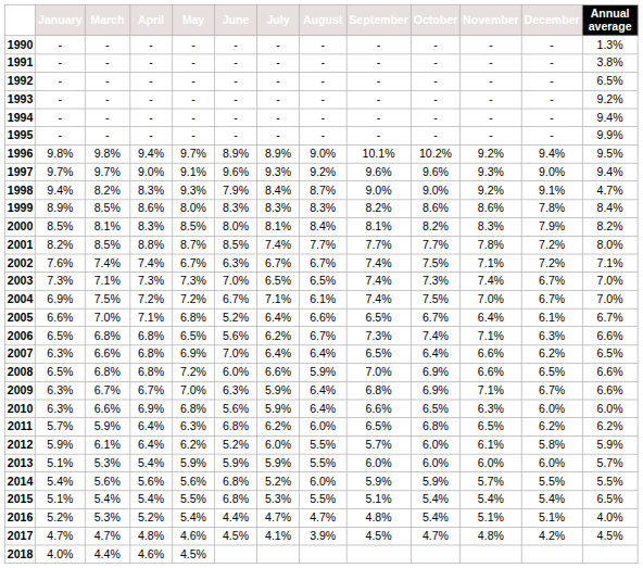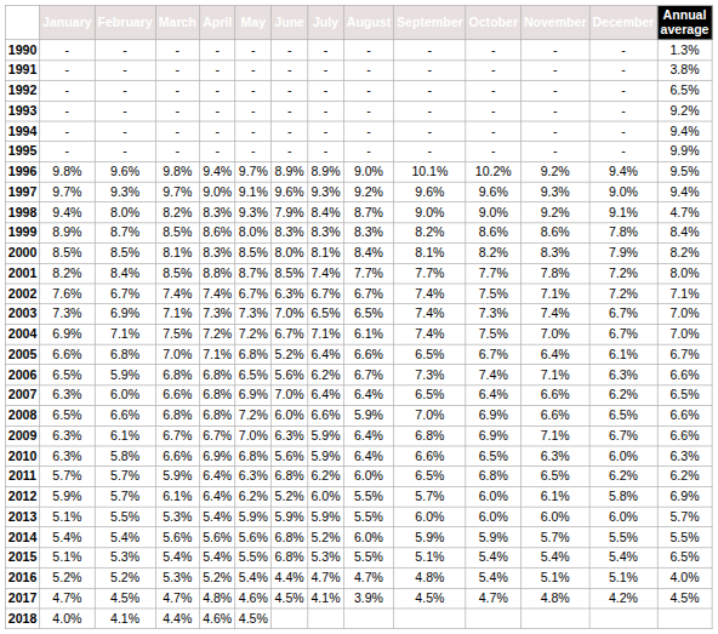 <table class="wikitable" style="width:100%; margin:auto; background:#ffffff;">
 <tr>
 <th style="background:#FFFFFF; color:#FFFFFF;" width="35px"></th>
 <th style="background:#E7E0DE; color:#FFFFFF;" width="60px">January</th>
+<th style="background:#E7E0DE; color:#FFFFFF;" width="60px">February</th>
 <th style="background:#E7E0DE; color:#FFFFFF;" width="60px">March</th>
 <th style="background:#E7E0DE; color:#FFFFFF;" width="60px">April</th>
 <th style="background:#E7E0DE; color:#FFFFFF;" width="60px">May</th>
 <th style="background:#E7E0DE; color:#FFFFFF;" width="60px">June</th>
 <th style="background:#E7E0DE; color:#FFFFFF;" width="60px">July</th>
 <th style="background:#E7E0DE; color:#FFFFFF;" width="60px">August</th>
 <th style="background:#E7E0DE; color:#FFFFFF;" width="60px">September</th>
 <th style="background:#E7E0DE; color:#FFFFFF;" width="60px">October</th>
 <th style="background:#E7E0DE; color:#FFFFFF;" width="60px">November</th>
 <th style="background:#E7E0DE; color:#FFFFFF;" width="60px">December</th>
 <th style="background:#000000; color:#FFFFFF;" width="75px">Annual average</th>
 </tr>
 <tr align="center">
 <td><strong>1990</strong></td>
+<td>-</td>
 <td>-</td>
 <td>-</td>
 <td>-</td>
 <td>-</td>
 <td>-</td>
 <td>-</td>
 <td>-</td>
 <td>-</td>
 <td>-</td>
 <td>-</td>
 <td>-</td>
 <td>1.3%</td>
 </tr>
 <tr align="center">
 <td><strong>1991</strong></td>
 <td>-</td>
 <td>-</td>
 <td>-</td>
 <td>-</td>
 <td>-</td>
 <td>-</td>
 <td>-</td>
 <td>-</td>
 <td>-</td>
 <td>-</td>
 <td>-</td>
+<td>-</td>
 <td> 3.8%</td>
 </tr>
 <tr align="center">
 <td><strong>1992</strong></td>
+<td>-</td>
 <td>-</td>
 <td>-</td>
 <td>-</td>
 <td>-</td>
 <td>-</td>
 <td>-</td>
 <td>-</td>
 <td>-</td>
 <td>-</td>
 <td>-</td>
 <td>-</td>
 <td> 6.5%</td>
 </tr>
 <tr align="center">
 <td><strong>1993</strong></td>
 <td>-</td>
 <td>-</td>
 <td>-</td>
 <td>-</td>
 <td>-</td>
 <td>-</td>
 <td>-</td>
 <td>-</td>
 <td>-</td>
 <td>-</td>
 <td>-</td>
+<td>-</td>
 <td> 9.2%</td>
 </tr>
 <tr align="center">
 <td><strong>1994</strong></td>
+<td>-</td>
 <td>-</td>
 <td>-</td>
 <td>-</td>
 <td>-</td>
 <td>-</td>
 <td>-</td>
 <td>-</td>
 <td>-</td>
 <td>-</td>
 <td>-</td>
 <td>-</td>
 <td> 9.4%</td>
 </tr>
 <tr align="center">
 <td><strong>1995</strong></td>
 <td>-</td>
 <td>-</td>
 <td>-</td>
 <td>-</td>
 <td>-</td>
 <td>-</td>
 <td>-</td>
 <td>-</td>
 <td>-</td>
 <td>-</td>
 <td>-</td>
+<td>-</td>
 <td> 9.9%</td>
 </tr>
 <tr align="center">
 <td><strong>1996</strong></td>
 <td>9.8%</td>
+<td>9.6%</td>
 <td>9.8%</td>
 <td>9.4%</td>
 <td>9.7%</td>
 <td>8.9%</td>
 <td>8.9%</td>
 <td>9.0%</td>
 <td>10.1%</td>
 <td>10.2%</td>
 <td>9.2%</td>
 <td>9.4%</td>
 <td> 9.5%</td>
 </tr>
 <tr align="center">
 <td><strong>1997</strong></td>
 <td>9.7%</td>
+<td>9.3%</td>
 <td>9.7%</td>
 <td>9.0%</td>
 <td>9.1%</td>
 <td>9.6%</td>
 <td>9.3%</td>
 <td>9.2%</td>
 <td>9.6%</td>
 <td>9.6%</td>
 <td>9.3%</td>
 <td>9.0%</td>
 <td> 9.4%</td>
 </tr>
 <tr align="center">
 <td><strong>1998</strong></td>
 <td>9.4%</td>
+<td>8.0%</td>
 <td>8.2%</td>
 <td>8.3%</td>
 <td>9.3%</td>
 <td>7.9%</td>
 <td>8.4%</td>
 <td>8.7%</td>
 <td>9.0%</td>
 <td>9.0%</td>
 <td>9.2%</td>
 <td>9.1%</td>
 <td> 4.7%</td>
 </tr>
 <tr align="center">
 <td><strong>1999</strong></td>
 <td>8.9%</td>
+<td>8.7%</td>
 <td>8.5%</td>
 <td>8.6%</td>
 <td>8.0%</td>
 <td>8.3%</td>
 <td>8.3%</td>
 <td>8.3%</td>
 <td>8.2%</td>
 <td>8.6%</td>
 <td>8.6%</td>
 <td>7.8%</td>
 <td> 8.4%</td>
 </tr>
 <tr align="center">
 <td><strong>2000</strong></td>
+<td>8.5%</td>
 <td>8.5%</td>
 <td>8.1%</td>
 <td>8.3%</td>
 <td>8.5%</td>
 <td>8.0%</td>
 <td>8.1%</td>
 <td>8.4%</td>
 <td>8.1%</td>
 <td>8.2%</td>
 <td>8.3%</td>
 <td>7.9%</td>
 <td> 8.2%</td>
 </tr>
 <tr align="center">
 <td><strong>2001</strong></td>
 <td>8.2%</td>
+<td>8.4%</td>
 <td>8.5%</td>
 <td>8.8%</td>
 <td>8.7%</td>
 <td>8.5%</td>
 <td>7.4%</td>
 <td>7.7%</td>
 <td>7.7%</td>
 <td>7.7%</td>
 <td>7.8%</td>
 <td>7.2%</td>
 <td> 8.0%</td>
 </tr>
 <tr align="center">
 <td><strong>2002</strong></td>
 <td>7.6%</td>
+<td>6.7%</td>
 <td>7.4%</td>
 <td>7.4%</td>
 <td>6.7%</td>
 <td>6.3%</td>
 <td>6.7%</td>
 <td>6.7%</td>
 <td>7.4%</td>
 <td>7.5%</td>
 <td>7.1%</td>
 <td>7.2%</td>
 <td> 7.1%</td>
 </tr>
 <tr align="center">
 <td><strong>2003</strong></td>
 <td>7.3%</td>
+<td>6.9%</td>
 <td>7.1%</td>
 <td>7.3%</td>
 <td>7.3%</td>
 <td>7.0%</td>
 <td>6.5%</td>
 <td>6.5%</td>
 <td>7.4%</td>
 <td>7.3%</td>
 <td>7.4%</td>
 <td>6.7%</td>
 <td> 7.0%</td>
 </tr>
 <tr align="center">
 <td><strong>2004</strong></td>
 <td>6.9%</td>
+<td>7.1%</td>
 <td>7.5%</td>
 <td>7.2%</td>
 <td>7.2%</td>
 <td>6.7%</td>
 <td>7.1%</td>
 <td>6.1%</td>
 <td>7.4%</td>
 <td>7.5%</td>
 <td>7.0%</td>
 <td>6.7%</td>
 <td>7.0%</td>
 </tr>
 <tr align="center">
 <td><strong>2005</strong></td>
 <td>6.6%</td>
+<td>6.8%</td>
 <td>7.0%</td>
 <td>7.1%</td>
 <td>6.8%</td>
 <td>5.2%</td>
 <td>6.4%</td>
 <td>6.6%</td>
 <td>6.5%</td>
 <td>6.7%</td>
 <td>6.4%</td>
 <td>6.1%</td>
 <td> 6.7%</td>
 </tr>
 <tr align="center">
 <td><strong>2006</strong></td>
 <td>6.5%</td>
+<td>5.9%</td>
 <td>6.8%</td>
 <td>6.8%</td>
 <td>6.5%</td>
 <td>5.6%</td>
 <td>6.2%</td>
 <td>6.7%</td>
 <td>7.3%</td>
 <td>7.4%</td>
 <td>7.1%</td>
 <td>6.3%</td>
 <td> 6.6%</td>
 </tr>
 <tr align="center">
 <td><strong>2007</strong></td>
 <td>6.3%</td>
+<td>6.0%</td>
 <td>6.6%</td>
 <td>6.8%</td>
 <td>6.9%</td>
 <td>7.0%</td>
 <td>6.4%</td>
 <td>6.4%</td>
 <td>6.5%</td>
 <td>6.4%</td>
 <td>6.6%</td>
 <td>6.2%</td>
 <td> 6.5%</td>
 </tr>
 <tr align="center">
 <td><strong>2008</strong></td>
 <td>6.5%</td>
+<td>6.6%</td>
 <td>6.8%</td>
 <td>6.8%</td>
 <td>7.2%</td>
 <td>6.0%</td>
 <td>6.6%</td>
 <td>5.9%</td>
 <td>7.0%</td>
 <td>6.9%</td>
 <td>6.6%</td>
 <td>6.5%</td>
 <td> 6.6%</td>
 </tr>
 <tr align="center">
 <td><strong>2009</strong></td>
 <td>6.3%</td>
+<td>6.1%</td>
 <td>6.7%</td>
 <td>6.7%</td>
 <td>7.0%</td>
 <td>6.3%</td>
 <td>5.9%</td>
 <td>6.4%</td>
 <td>6.8%</td>
 <td>6.9%</td>
 <td>7.1%</td>
 <td>6.7%</td>
 <td>6.6%</td>
 </tr>
 <tr align="center">
 <td><strong>2010</strong></td>
 <td>6.3%</td>
+<td>5.8%</td>
 <td>6.6%</td>
 <td>6.9%</td>
 <td>6.8%</td>
 <td>5.6%</td>
 <td>5.9%</td>
 <td>6.4%</td>
 <td>6.6%</td>
 <td>6.5%</td>
 <td>6.3%</td>
 <td>6.0%</td>
-<td> 6.0%</td>
+<td> 6.3%</td>
 </tr>
 <tr align="center">
 <td><strong>2011</strong></td>
+<td>5.7%</td>
 <td>5.7%</td>
 <td>5.9%</td>
 <td>6.4%</td>
 <td>6.3%</td>
 <td>6.8%</td>
 <td>6.2%</td>
 <td>6.0%</td>
 <td>6.5%</td>
 <td>6.8%</td>
 <td>6.5%</td>
 <td>6.2%</td>
 <td> 6.2%</td>
 </tr>
 <tr align="center">
 <td><strong>2012</strong></td>
 <td>5.9%</td>
+<td>5.7%</td>
 <td>6.1%</td>
 <td>6.4%</td>
 <td>6.2%</td>
 <td>5.2%</td>
 <td>6.0%</td>
 <td>5.5%</td>
 <td>5.7%</td>
 <td>6.0%</td>
 <td>6.1%</td>
 <td>5.8%</td>
-<td> 5.9%</td>
+<td> 6.9%</td>
 </tr>
 <tr align="center">
 <td><strong>2013</strong></td>
 <td>5.1%</td>
+<td>5.5%</td>
 <td>5.3%</td>
 <td>5.4%</td>
 <td>5.9%</td>
 <td>5.9%</td>
 <td>5.9%</td>
 <td>5.5%</td>
 <td>6.0%</td>
 <td>6.0%</td>
 <td>6.0%</td>
 <td>6.0%</td>
 <td> 5.7%</td>
 </tr>
 <tr align="center">
 <td><strong>2014</strong></td>
+<td>5.4%</td>
 <td>5.4%</td>
 <td>5.6%</td>
 <td>5.6%</td>
 <td>5.6%</td>
 <td>6.8%</td>
 <td>5.2%</td>
 <td>6.0%</td>
 <td>5.9%</td>
 <td>5.9%</td>
 <td>5.7%</td>
 <td>5.5%</td>
 <td> 5.5%</td>
 </tr>
 <tr align="center">
 <td><strong>2015</strong></td>
 <td>5.1%</td>
+<td>5.3%</td>
 <td>5.4%</td>
 <td>5.4%</td>
 <td>5.5%</td>
 <td>6.8%</td>
 <td>5.3%</td>
 <td>5.5%</td>
 <td>5.1%</td>
 <td>5.4%</td>
 <td>5.4%</td>
 <td>5.4%</td>
 <td> 6.5%</td>
 </tr>
 <tr align="center">
 <td><strong>2016</strong></td>
+<td>5.2%</td>
 <td>5.2%</td>
 <td>5.3%</td>
 <td>5.2%</td>
 <td>5.4%</td>
 <td>4.4%</td>
 <td>4.7%</td>
 <td>4.7%</td>
 <td>4.8%</td>
 <td>5.4%</td>
 <td>5.1%</td>
 <td>5.1%</td>
 <td> 4.0%</td>
 </tr>
 <tr align="center">
 <td><strong>2017</strong></td>
 <td>4.7%</td>
+<td>4.5%</td>
 <td>4.7%</td>
 <td>4.8%</td>
 <td>4.6%</td>
 <td>4.5%</td>
 <td>4.1%</td>
 <td>3.9%</td>
 <td>4.5%</td>
 <td>4.7%</td>
 <td>4.8%</td>
 <td>4.2%</td>
 <td> 4.5%</td>
 </tr>
 <tr align="center">
 <td><strong>2018</strong></td>
 <td>4.0%</td>
+<td>4.1%</td>
 <td>4.4%</td>
 <td>4.6%</td>
 <td>4.5%</td>
 <td></td>
 <td></td>
 <td></td>
 <td></td>
 <td></td>
 <td></td>
 <td></td>
 <td></td>
 </tr>
 </table>
